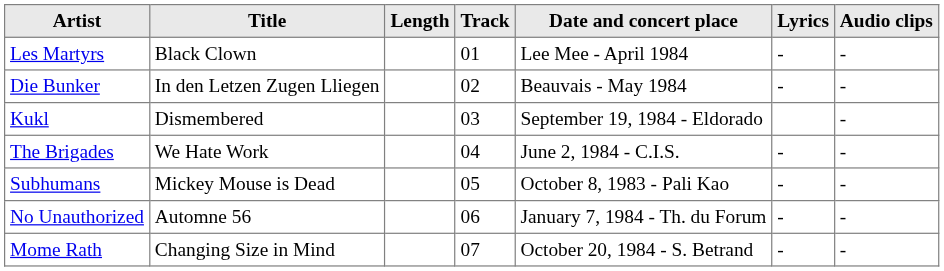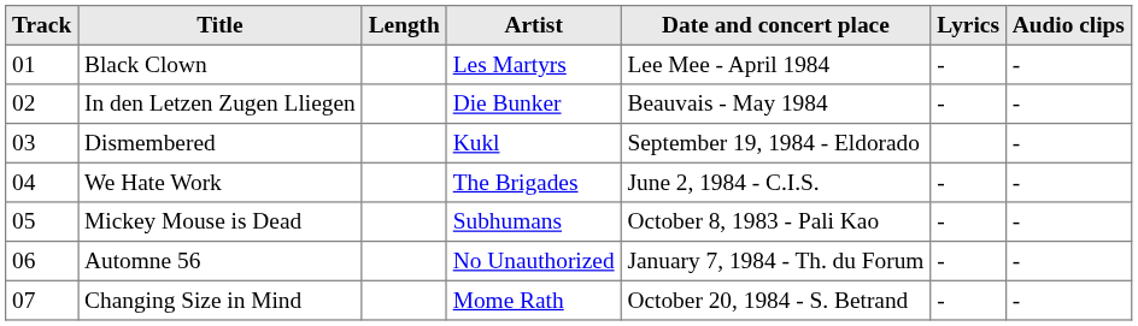 <table class="toccolours" border="1" cellpadding="4" style="border-collapse:collapse">
 <tr style="background-color:#e9e9e9" |>
-<th>Artist</th>
+<th>Track</th>
 <th>Title</th>
 <th>Length</th>
-<th>Track</th>
+<th>Artist</th>
 <th>Date and concert place</th>
 <th>Lyrics</th>
 <th>Audio clips</th>
 </tr>
 <tr>
-<td><a href='#'>Les Martyrs</a></td>
+<td>01</td>
 <td>Black Clown</td>
 <td></td>
-<td>01</td>
+<td><a href='#'>Les Martyrs</a></td>
 <td>Lee Mee - April 1984</td>
 <td>-</td>
 <td>-</td>
 </tr>
 <tr>
-<td><a href='#'>Die Bunker</a></td>
+<td>02</td>
 <td>In den Letzen Zugen Lliegen</td>
 <td></td>
-<td>02</td>
+<td><a href='#'>Die Bunker</a></td>
 <td>Beauvais - May 1984</td>
 <td>-</td>
 <td>-</td>
 </tr>
 <tr>
-<td><a href='#'>Kukl</a></td>
+<td>03</td>
 <td>Dismembered</td>
 <td></td>
-<td>03</td>
+<td><a href='#'>Kukl</a></td>
 <td>September 19, 1984 - Eldorado</td>
 <td></td>
 <td>-</td>
 </tr>
 <tr>
-<td><a href='#'>The Brigades</a></td>
+<td>04</td>
 <td>We Hate Work</td>
 <td></td>
-<td>04</td>
+<td><a href='#'>The Brigades</a></td>
 <td>June 2, 1984 - C.I.S.</td>
 <td>-</td>
 <td>-</td>
 </tr>
 <tr>
-<td><a href='#'>Subhumans</a></td>
+<td>05</td>
 <td>Mickey Mouse is Dead</td>
 <td></td>
-<td>05</td>
+<td><a href='#'>Subhumans</a></td>
 <td>October 8, 1983 - Pali Kao</td>
 <td>-</td>
 <td>-</td>
 </tr>
 <tr>
-<td><a href='#'>No Unauthorized</a></td>
+<td>06</td>
 <td>Automne 56</td>
 <td></td>
-<td>06</td>
+<td><a href='#'>No Unauthorized</a></td>
 <td>January 7, 1984 - Th. du Forum</td>
 <td>-</td>
 <td>-</td>
 </tr>
 <tr>
-<td><a href='#'>Mome Rath</a></td>
+<td>07</td>
 <td>Changing Size in Mind</td>
 <td></td>
-<td>07</td>
+<td><a href='#'>Mome Rath</a></td>
 <td>October 20, 1984 - S. Betrand</td>
 <td>-</td>
 <td>-</td>
 </tr>
 </table>
